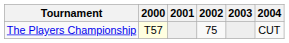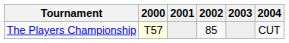 <table class="wikitable" style="font-size:95%;text-align:center;">
 <tr>
 <th>Tournament</th>
 <th>2000</th>
 <th>2001</th>
 <th>2002</th>
 <th>2003</th>
 <th>2004</th>
 </tr>
 <tr>
 <td align=left><a href='#'>The Players Championship</a></td>
 <td style="background: lightyellow;">T57</td>
 <td style="background:#eeeeee;"></td>
-<td>75</td>
+<td>85</td>
 <td style="background:#eeeeee;"></td>
 <td>CUT</td>
 </tr>
 </table>
